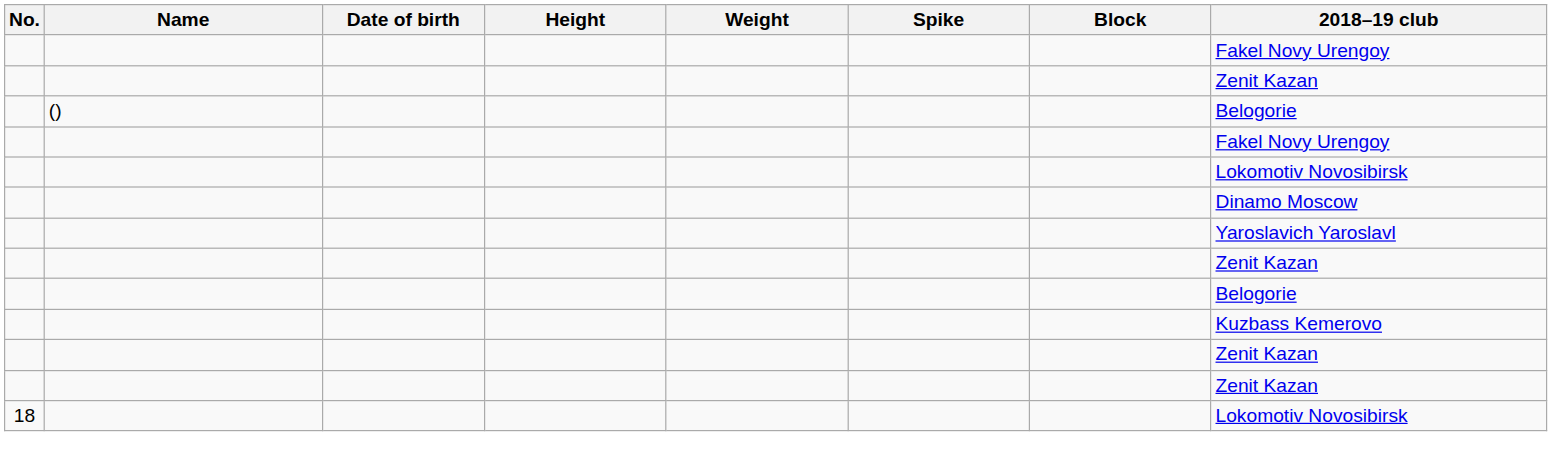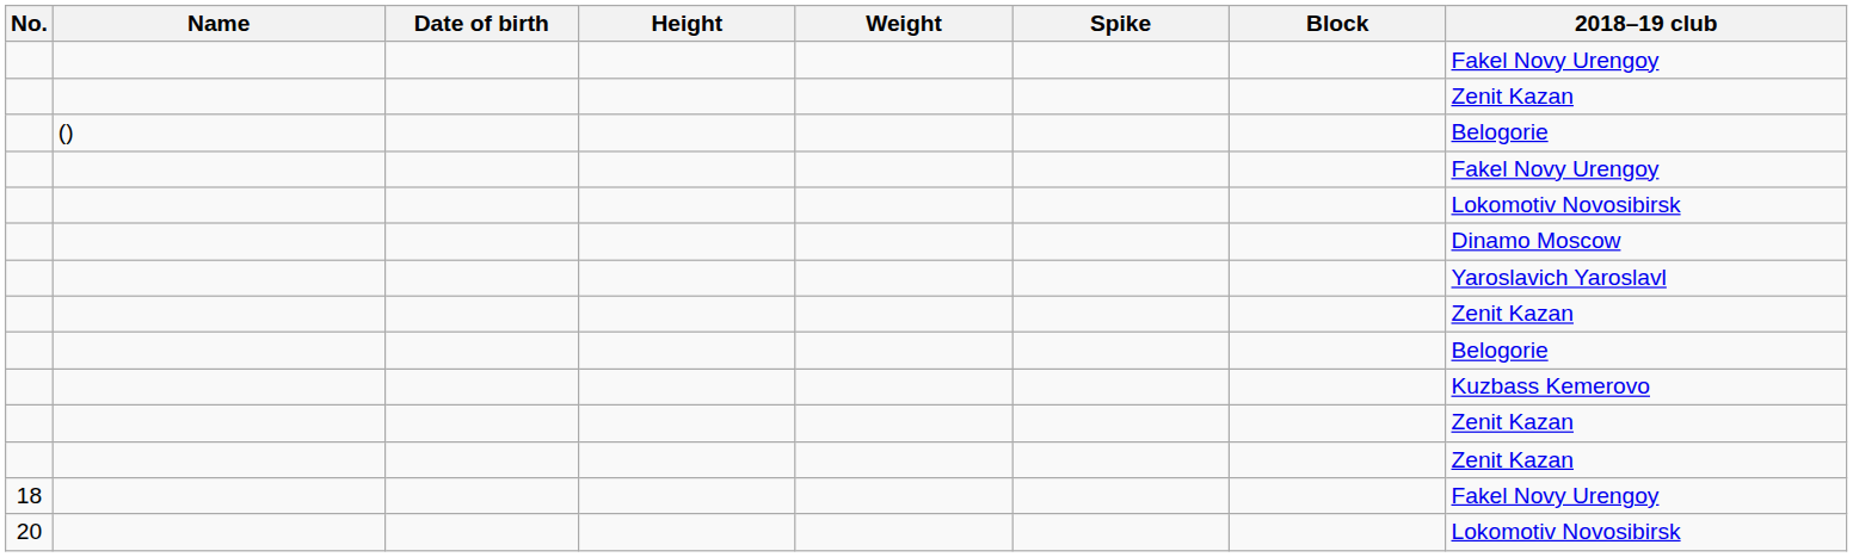 <table class="wikitable sortable" style="font-size:100%; text-align:center">
 <tr>
 <th>No.</th>
 <th style="width:14em">Name</th>
 <th style="width:8em">Date of birth</th>
 <th style="width:9em">Height</th>
 <th style="width:9em">Weight</th>
 <th style="width:9em">Spike</th>
 <th style="width:9em">Block</th>
 <th style="width:17em">2018–19 club</th>
 </tr>
 <tr>
 <td></td>
 <td align=left></td>
 <td align=right></td>
 <td></td>
 <td></td>
 <td></td>
 <td></td>
 <td align=left> <a href='#'>Fakel Novy Urengoy</a></td>
 </tr>
 <tr>
 <td></td>
 <td align=left></td>
 <td align=right></td>
 <td></td>
 <td></td>
 <td></td>
 <td></td>
 <td align=left> <a href='#'>Zenit Kazan</a></td>
 </tr>
 <tr>
 <td></td>
 <td align=left> ()</td>
 <td align=right></td>
 <td></td>
 <td></td>
 <td></td>
 <td></td>
 <td align=left> <a href='#'>Belogorie</a></td>
 </tr>
 <tr>
 <td></td>
 <td align=left></td>
 <td align=right></td>
 <td></td>
 <td></td>
 <td></td>
 <td></td>
 <td align=left> <a href='#'>Fakel Novy Urengoy</a></td>
 </tr>
 <tr>
 <td></td>
 <td align=left></td>
 <td align=right></td>
 <td></td>
 <td></td>
 <td></td>
 <td></td>
 <td align=left> <a href='#'>Lokomotiv Novosibirsk</a></td>
 </tr>
 <tr>
 <td></td>
 <td align=left></td>
 <td align=right></td>
 <td></td>
 <td></td>
 <td></td>
 <td></td>
 <td align=left> <a href='#'>Dinamo Moscow</a></td>
 </tr>
 <tr>
 <td></td>
 <td align=left></td>
 <td align=right></td>
 <td></td>
 <td></td>
 <td></td>
 <td></td>
 <td align=left> <a href='#'>Yaroslavich Yaroslavl</a></td>
 </tr>
 <tr>
 <td></td>
 <td align=left></td>
 <td align=right></td>
 <td></td>
 <td></td>
 <td></td>
 <td></td>
 <td align=left> <a href='#'>Zenit Kazan</a></td>
 </tr>
 <tr>
 <td></td>
 <td align=left></td>
 <td align=right></td>
 <td></td>
 <td></td>
 <td></td>
 <td></td>
 <td align=left> <a href='#'>Belogorie</a></td>
 </tr>
 <tr>
 <td></td>
 <td align=left></td>
 <td align=right></td>
 <td></td>
 <td></td>
 <td></td>
 <td></td>
 <td align=left> <a href='#'>Kuzbass Kemerovo</a></td>
 </tr>
 <tr>
 <td></td>
 <td align=left></td>
 <td align=right></td>
 <td></td>
 <td></td>
 <td></td>
 <td></td>
 <td align=left> <a href='#'>Zenit Kazan</a></td>
 </tr>
 <tr>
 <td></td>
 <td align=left></td>
 <td align=right></td>
 <td></td>
 <td></td>
 <td></td>
 <td></td>
 <td align=left> <a href='#'>Zenit Kazan</a></td>
 </tr>
 <tr>
 <td>18</td>
 <td align=left></td>
 <td align=right></td>
 <td></td>
 <td></td>
 <td></td>
 <td></td>
+<td align=left> <a href='#'>Fakel Novy Urengoy</a></td>
+</tr>
+<tr>
+<td>20</td>
+<td align=left></td>
+<td align=right></td>
+<td></td>
+<td></td>
+<td></td>
+<td></td>
 <td align=left> <a href='#'>Lokomotiv Novosibirsk</a></td>
 </tr>
 </table>
